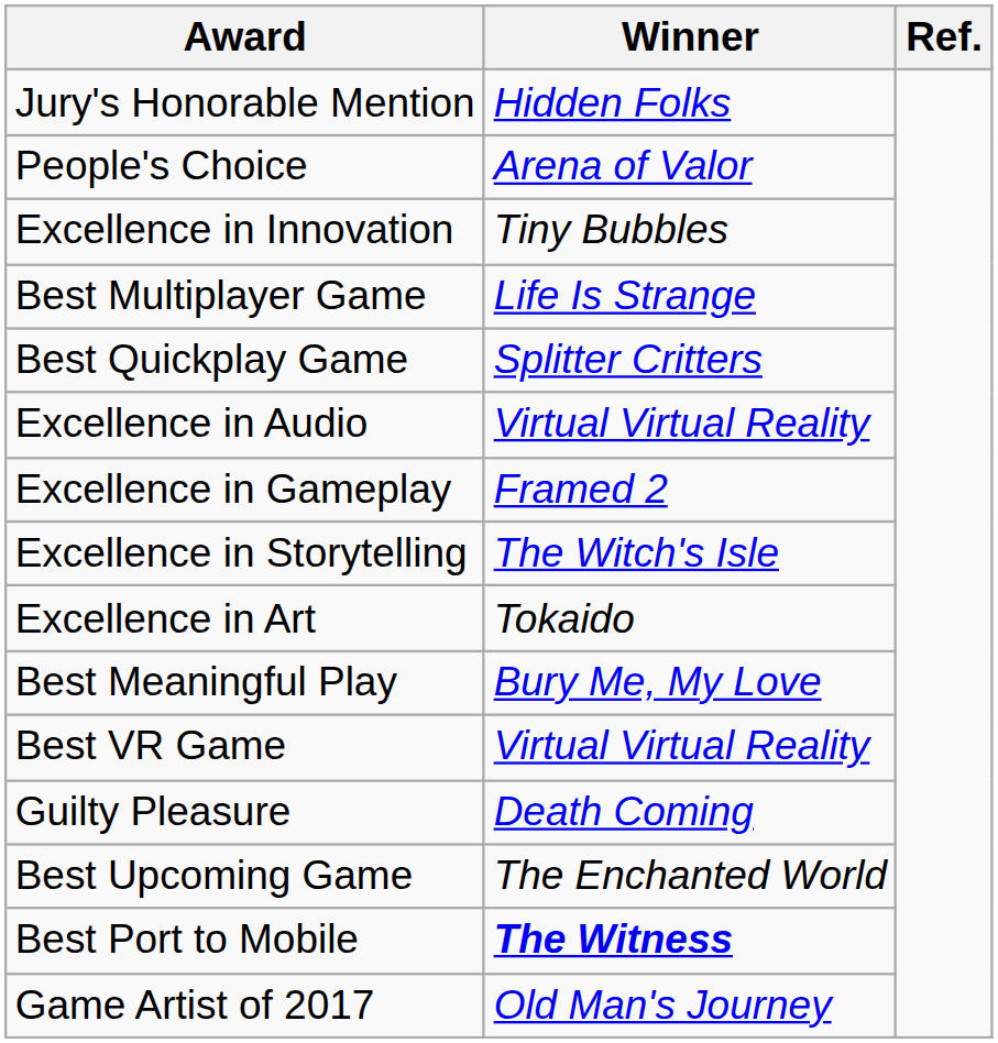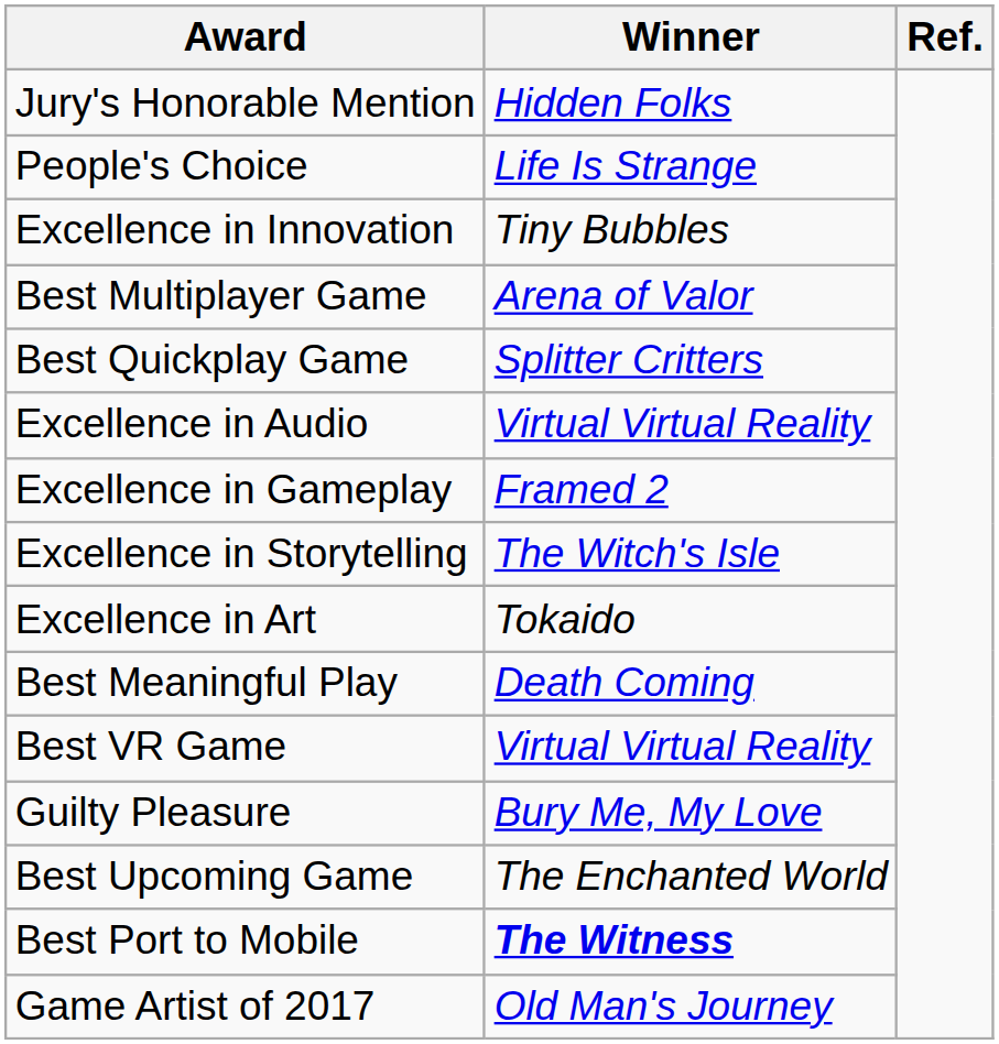 <table class="wikitable">
 <tr>
 <th>Award</th>
 <th>Winner</th>
 <th>Ref.</th>
 </tr>
 <tr>
 <td>Jury's Honorable Mention</td>
 <td><em><a href='#'>Hidden Folks</a></em></td>
 <td rowspan="15"></td>
 </tr>
 <tr>
 <td>People's Choice</td>
-<td><em><a href='#'>Arena of Valor</a></em></td>
+<td><em><a href='#'>Life Is Strange</a></em></td>
 </tr>
 <tr>
 <td>Excellence in Innovation</td>
 <td><em>Tiny Bubbles</em></td>
 </tr>
 <tr>
 <td>Best Multiplayer Game</td>
-<td><em><a href='#'>Life Is Strange</a></em></td>
+<td><em><a href='#'>Arena of Valor</a></em></td>
 </tr>
 <tr>
 <td>Best Quickplay Game</td>
 <td><em><a href='#'>Splitter Critters</a></em></td>
 </tr>
 <tr>
 <td>Excellence in Audio</td>
 <td><em><a href='#'>Virtual Virtual Reality</a></em></td>
 </tr>
 <tr>
 <td>Excellence in Gameplay</td>
 <td><em><a href='#'>Framed 2</a></em></td>
 </tr>
 <tr>
 <td>Excellence in Storytelling</td>
 <td><em><a href='#'>The Witch's Isle</a></em></td>
 </tr>
 <tr>
 <td>Excellence in Art</td>
 <td><em>Tokaido</em></td>
 </tr>
 <tr>
 <td>Best Meaningful Play</td>
-<td><em><a href='#'>Bury Me, My Love</a></em></td>
+<td><em><a href='#'>Death Coming</a></em></td>
 </tr>
 <tr>
 <td>Best VR Game</td>
 <td><em><a href='#'>Virtual Virtual Reality</a></em></td>
 </tr>
 <tr>
 <td>Guilty Pleasure</td>
-<td><em><a href='#'>Death Coming</a></em></td>
+<td><em><a href='#'>Bury Me, My Love</a></em></td>
 </tr>
 <tr>
 <td>Best Upcoming Game</td>
 <td><em>The Enchanted World</em></td>
 </tr>
 <tr>
 <td>Best Port to Mobile</td>
 <td><strong><em><a href='#'>The Witness</a></em></strong></td>
 </tr>
 <tr>
 <td>Game Artist of 2017</td>
 <td><em><a href='#'>Old Man's Journey</a></em></td>
 </tr>
 </table>
